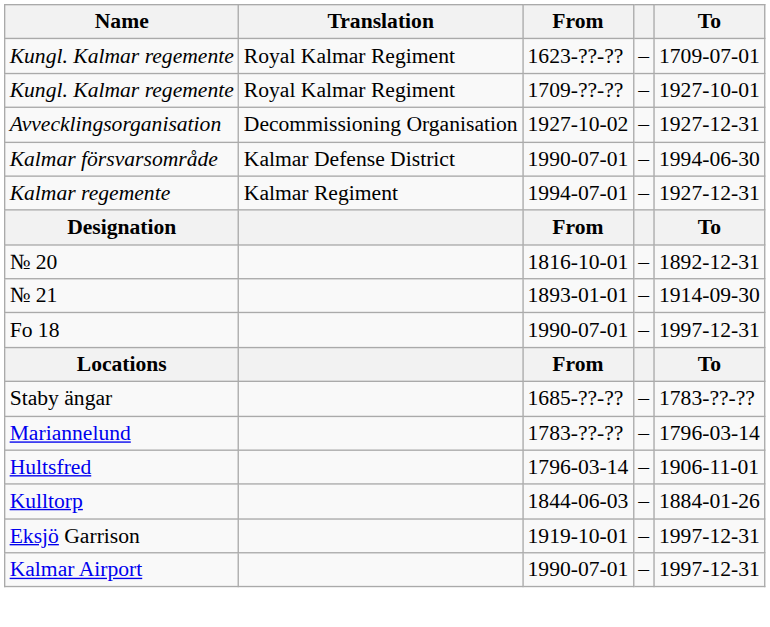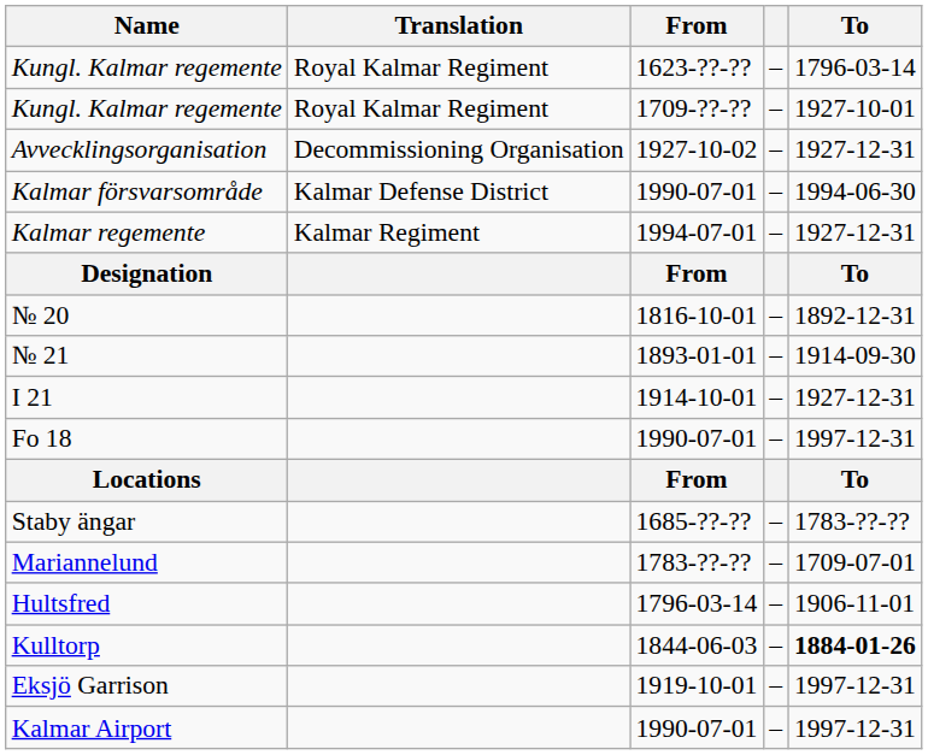 <table class="wikitable">
 <tr>
 <th style="font-weight:bold;">Name</th>
 <th style="font-weight:bold;">Translation</th>
 <th style="text-align: center; font-weight:bold;">From</th>
 <th></th>
 <th style="text-align: center; font-weight:bold;">To</th>
 </tr>
 <tr>
 <td style="font-style:italic;">Kungl. Kalmar regemente</td>
 <td>Royal Kalmar Regiment</td>
 <td>1623-??-??</td>
 <td>–</td>
-<td>1709-07-01</td>
+<td>1796-03-14</td>
 </tr>
 <tr>
 <td style="font-style:italic;">Kungl. Kalmar regemente</td>
 <td>Royal Kalmar Regiment</td>
 <td>1709-??-??</td>
 <td>–</td>
 <td>1927-10-01</td>
 </tr>
 <tr>
 <td style="font-style:italic;">Avvecklingsorganisation</td>
 <td>Decommissioning Organisation</td>
 <td>1927-10-02</td>
 <td>–</td>
 <td>1927-12-31</td>
 </tr>
 <tr>
 <td style="font-style:italic;">Kalmar försvarsområde</td>
 <td>Kalmar Defense District</td>
 <td>1990-07-01</td>
 <td>–</td>
 <td>1994-06-30</td>
 </tr>
 <tr>
 <td style="font-style:italic;">Kalmar regemente</td>
 <td>Kalmar Regiment</td>
 <td>1994-07-01</td>
 <td>–</td>
 <td>1927-12-31</td>
 </tr>
 <tr>
 <th style="font-weight:bold;">Designation</th>
 <th style="font-weight:bold;"></th>
 <th style="text-align: center; font-weight:bold;">From</th>
 <th></th>
 <th style="text-align: center; font-weight:bold;">To</th>
 </tr>
 <tr>
 <td>№ 20</td>
 <td></td>
 <td style="text-align: center;">1816-10-01</td>
 <td style="text-align: center;">–</td>
 <td style="text-align: center;">1892-12-31</td>
 </tr>
 <tr>
 <td>№ 21</td>
 <td></td>
 <td style="text-align: center;">1893-01-01</td>
 <td style="text-align: center;">–</td>
 <td style="text-align: center;">1914-09-30</td>
 </tr>
 <tr>
+<td>I 21</td>
+<td></td>
+<td style="text-align: center;">1914-10-01</td>
+<td style="text-align: center;">–</td>
+<td style="text-align: center;">1927-12-31</td>
+</tr>
+<tr>
 <td>Fo 18</td>
 <td></td>
 <td style="text-align: center;">1990-07-01</td>
 <td style="text-align: center;">–</td>
 <td style="text-align: center;">1997-12-31</td>
 </tr>
 <tr>
 <th style="font-weight:bold;">Locations</th>
 <th style="font-weight:bold;"></th>
 <th style="text-align: center; font-weight:bold;">From</th>
 <th></th>
 <th style="text-align: center; font-weight:bold;">To</th>
 </tr>
 <tr>
 <td>Staby ängar</td>
 <td></td>
 <td>1685-??-??</td>
 <td>–</td>
 <td>1783-??-??</td>
 </tr>
 <tr>
 <td><a href='#'>Mariannelund</a></td>
 <td></td>
 <td>1783-??-??</td>
 <td>–</td>
-<td>1796-03-14</td>
+<td>1709-07-01</td>
 </tr>
 <tr>
 <td><a href='#'>Hultsfred</a></td>
 <td></td>
 <td>1796-03-14</td>
 <td>–</td>
 <td>1906-11-01</td>
 </tr>
 <tr>
 <td><a href='#'>Kulltorp</a></td>
 <td></td>
 <td>1844-06-03</td>
 <td>–</td>
-<td>1884-01-26</td>
+<td><strong>1884-01-26</strong></td>
 </tr>
 <tr>
 <td><a href='#'>Eksjö</a> Garrison</td>
 <td></td>
 <td>1919-10-01</td>
 <td>–</td>
 <td>1997-12-31</td>
 </tr>
 <tr>
 <td><a href='#'>Kalmar Airport</a></td>
 <td></td>
 <td>1990-07-01</td>
 <td>–</td>
 <td>1997-12-31</td>
 </tr>
 </table>
